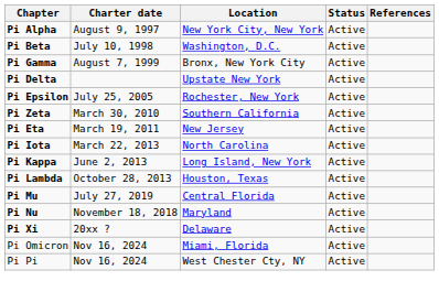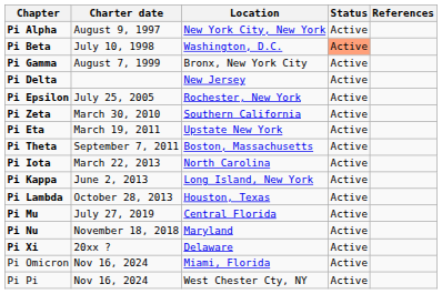 <table class="wikitable sortable">
 <tr>
 <th>Chapter</th>
 <th>Charter date</th>
 <th>Location</th>
 <th>Status</th>
 <th>References</th>
 </tr>
 <tr>
 <td><strong>Pi Alpha</strong></td>
 <td>August 9, 1997</td>
 <td><a href='#'>New York City, New York</a></td>
 <td>Active</td>
 <td></td>
 </tr>
 <tr>
 <td><strong>Pi Beta</strong></td>
 <td>July 10, 1998</td>
 <td><a href='#'>Washington, D.C.</a></td>
-<td>Active</td>
+<td style="background: lightsalmon;">Active</td>
 <td></td>
 </tr>
 <tr>
 <td><strong>Pi Gamma</strong></td>
 <td>August 7, 1999</td>
 <td>Bronx, New York City</td>
 <td>Active</td>
 <td></td>
 </tr>
 <tr>
 <td><strong>Pi Delta</strong></td>
 <td></td>
-<td><a href='#'>Upstate New York</a></td>
+<td><a href='#'>New Jersey</a></td>
 <td>Active</td>
 <td></td>
 </tr>
 <tr>
 <td><strong>Pi Epsilon</strong></td>
 <td>July 25, 2005</td>
 <td><a href='#'>Rochester, New York</a></td>
 <td>Active</td>
 <td></td>
 </tr>
 <tr>
 <td><strong>Pi Zeta</strong></td>
 <td>March 30, 2010</td>
 <td><a href='#'>Southern California</a></td>
 <td>Active</td>
 <td></td>
 </tr>
 <tr>
 <td><strong>Pi Eta</strong></td>
 <td>March 19, 2011</td>
-<td><a href='#'>New Jersey</a></td>
+<td><a href='#'>Upstate New York</a></td>
+<td>Active</td>
+<td></td>
+</tr>
+<tr>
+<td><strong>Pi Theta</strong></td>
+<td>September 7, 2011</td>
+<td><a href='#'>Boston, Massachusetts</a></td>
 <td>Active</td>
 <td></td>
 </tr>
 <tr>
 <td><strong>Pi Iota</strong></td>
 <td>March 22, 2013</td>
 <td><a href='#'>North Carolina</a></td>
 <td>Active</td>
 <td></td>
 </tr>
 <tr>
 <td><strong>Pi Kappa</strong></td>
 <td>June 2, 2013</td>
 <td><a href='#'>Long Island, New York</a></td>
 <td>Active</td>
 <td></td>
 </tr>
 <tr>
 <td><strong>Pi Lambda</strong></td>
 <td>October 28, 2013</td>
 <td><a href='#'>Houston, Texas</a></td>
 <td>Active</td>
 <td></td>
 </tr>
 <tr>
 <td><strong>Pi Mu</strong></td>
 <td>July 27, 2019</td>
 <td><a href='#'>Central Florida</a></td>
 <td>Active</td>
 <td></td>
 </tr>
 <tr>
 <td><strong>Pi Nu</strong></td>
 <td>November 18, 2018</td>
 <td><a href='#'>Maryland</a></td>
 <td>Active</td>
 <td></td>
 </tr>
 <tr>
 <td><strong>Pi Xi</strong></td>
 <td>20xx ?</td>
 <td><a href='#'>Delaware</a></td>
 <td>Active</td>
 <td></td>
 </tr>
 <tr>
 <td>Pi Omicron</td>
 <td>Nov 16, 2024</td>
 <td><a href='#'>Miami, Florida</a></td>
 <td>Active</td>
 <td></td>
 </tr>
 <tr>
 <td>Pi Pi</td>
 <td>Nov 16, 2024</td>
 <td>West Chester Cty, NY</td>
 <td>Active</td>
 <td></td>
 </tr>
 </table>
